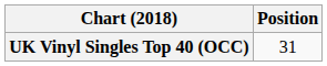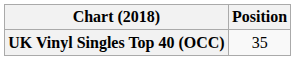 <table class="wikitable plainrowheaders">
 <tr>
 <th>Chart (2018)</th>
 <th>Position</th>
 </tr>
 <tr>
 <th scope="row">UK Vinyl Singles Top 40 (OCC)</th>
-<td align="center">31</td>
+<td align="center">35</td>
 </tr>
 <tr>
 </tr>
 </table>
